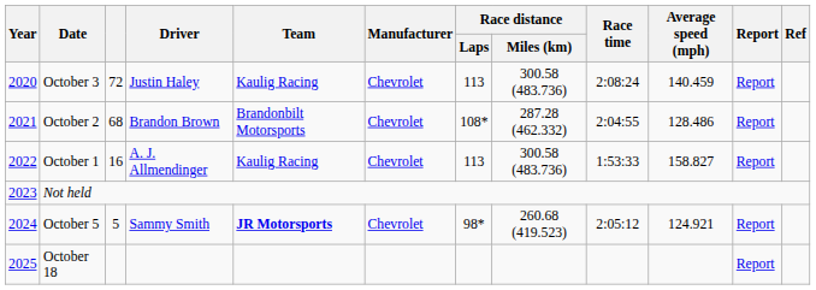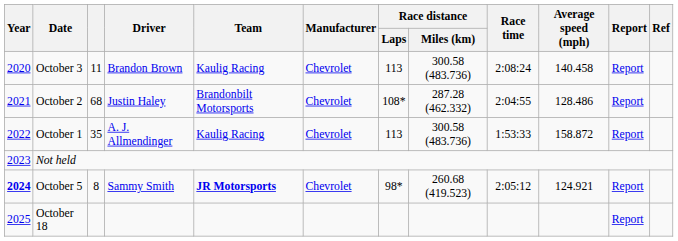 <table class="wikitable" style="font-size: 95%;">
 <tr>
 <th rowspan=2>Year</th>
 <th rowspan=2>Date</th>
 <th rowspan=2></th>
 <th rowspan=2>Driver</th>
 <th rowspan=2>Team</th>
 <th rowspan=2>Manufacturer</th>
 <th colspan=2>Race distance</th>
 <th rowspan=2>Race time</th>
 <th rowspan=2>Average speed<br>(mph)</th>
 <th rowspan=2>Report</th>
 <th rowspan=2>Ref</th>
 </tr>
 <tr>
 <th>Laps</th>
 <th>Miles (km)</th>
 </tr>
 <tr>
 <td><a href='#'>2020</a></td>
 <td>October 3</td>
-<td align=center>72</td>
-<td><a href='#'>Justin Haley</a></td>
+<td align=center>11</td>
+<td><a href='#'>Brandon Brown</a></td>
 <td><a href='#'>Kaulig Racing</a></td>
 <td><a href='#'>Chevrolet</a></td>
 <td align=center>113</td>
 <td align=center>300.58 (483.736)</td>
 <td align=center>2:08:24</td>
-<td align=center>140.459</td>
+<td align=center>140.458</td>
 <td><a href='#'>Report</a></td>
 <td align=center></td>
 </tr>
 <tr>
 <td><a href='#'>2021</a></td>
 <td>October 2</td>
 <td align=center>68</td>
-<td><a href='#'>Brandon Brown</a></td>
+<td><a href='#'>Justin Haley</a></td>
 <td><a href='#'>Brandonbilt Motorsports</a></td>
 <td><a href='#'>Chevrolet</a></td>
 <td align=center>108*</td>
 <td align=center>287.28 (462.332)</td>
 <td align=center>2:04:55</td>
 <td align=center>128.486</td>
 <td><a href='#'>Report</a></td>
 <td align=center></td>
 </tr>
 <tr>
 <td><a href='#'>2022</a></td>
 <td>October 1</td>
-<td align="center">16</td>
+<td align="center">35</td>
 <td><a href='#'>A. J. Allmendinger</a></td>
 <td><a href='#'>Kaulig Racing</a></td>
 <td><a href='#'>Chevrolet</a></td>
 <td align=center>113</td>
 <td align=center>300.58 (483.736)</td>
 <td align="center">1:53:33</td>
-<td align="center">158.827</td>
+<td align="center">158.872</td>
 <td><a href='#'>Report</a></td>
 <td align=center></td>
 </tr>
 <tr>
 <td><a href='#'>2023</a></td>
 <td colspan="11" style"text-align:center;"><em>Not held</em></td>
 </tr>
 <tr>
-<td><a href='#'>2024</a></td>
+<td><strong><a href='#'>2024</a></strong></td>
 <td>October 5</td>
-<td align="center">5</td>
+<td align="center">8</td>
 <td><a href='#'>Sammy Smith</a></td>
 <td><strong><a href='#'>JR Motorsports</a></strong></td>
 <td><a href='#'>Chevrolet</a></td>
 <td align="center">98*</td>
 <td align="center">260.68 (419.523)</td>
 <td align="center">2:05:12</td>
 <td align="center">124.921</td>
 <td><a href='#'>Report</a></td>
 <td align="center"></td>
 </tr>
 <tr>
 <td><a href='#'>2025</a></td>
 <td>October 18</td>
 <td align="center"></td>
 <td></td>
 <td></td>
 <td></td>
 <td align="center"></td>
 <td align="center"></td>
 <td align="center"></td>
 <td align="center"></td>
 <td><a href='#'>Report</a></td>
 <td align="center"></td>
 </tr>
 </table>
